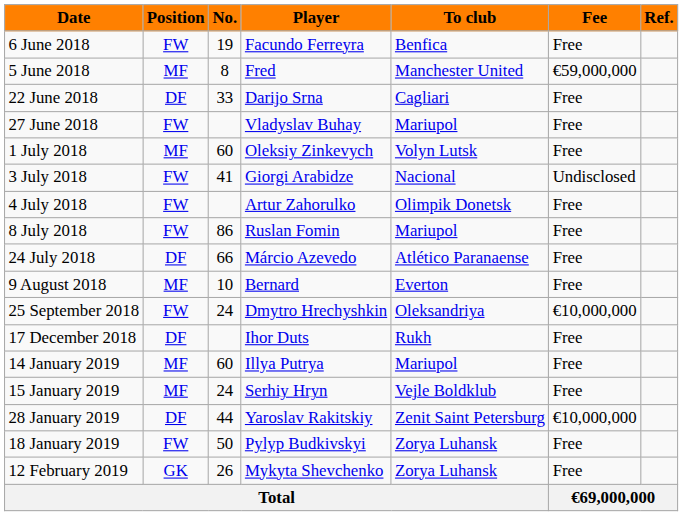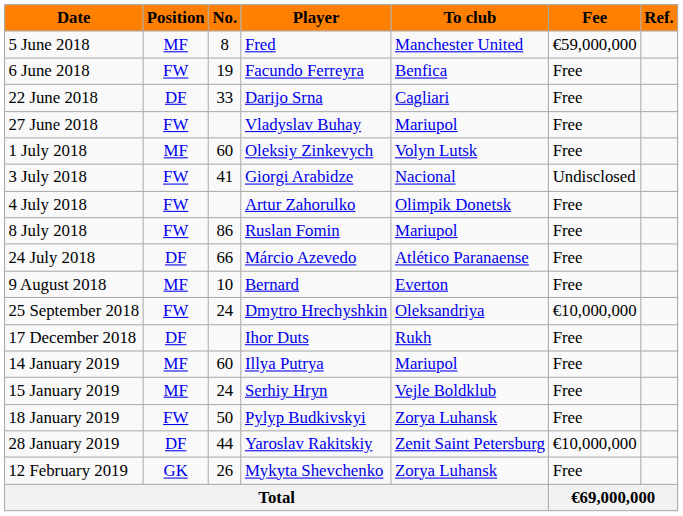 <table class="wikitable sortable">
 <tr>
 <th style="background:#FF8000; color:black;">Date</th>
 <th style="background:#FF8000; color:black;">Position</th>
 <th style="background:#FF8000; color:black;">No.</th>
 <th style="background:#FF8000; color:black;">Player</th>
 <th style="background:#FF8000; color:black;">To club</th>
 <th style="background:#FF8000; color:black;">Fee</th>
 <th style="background:#FF8000; color:black;">Ref.</th>
 </tr>
 <tr>
+<td>5 June 2018</td>
+<td style="text-align:center;"><a href='#'>MF</a></td>
+<td style="text-align:center;">8</td>
+<td style="text-align:left;"> <a href='#'>Fred</a></td>
+<td style="text-align:left;"> <a href='#'>Manchester United</a></td>
+<td>€59,000,000</td>
+<td></td>
+</tr>
+<tr>
 <td>6 June 2018</td>
 <td style="text-align:center;"><a href='#'>FW</a></td>
 <td style="text-align:center;">19</td>
 <td style="text-align:left;"> <a href='#'>Facundo Ferreyra</a></td>
 <td style="text-align:left;"> <a href='#'>Benfica</a></td>
 <td>Free</td>
-<td></td>
-</tr>
-<tr>
-<td>5 June 2018</td>
-<td style="text-align:center;"><a href='#'>MF</a></td>
-<td style="text-align:center;">8</td>
-<td style="text-align:left;"> <a href='#'>Fred</a></td>
-<td style="text-align:left;"> <a href='#'>Manchester United</a></td>
-<td>€59,000,000</td>
 <td></td>
 </tr>
 <tr>
 <td>22 June 2018</td>
 <td style="text-align:center;"><a href='#'>DF</a></td>
 <td style="text-align:center;">33</td>
 <td style="text-align:left;"> <a href='#'>Darijo Srna</a></td>
 <td style="text-align:left;"> <a href='#'>Cagliari</a></td>
 <td>Free</td>
 <td></td>
 </tr>
 <tr>
 <td>27 June 2018</td>
 <td style="text-align:center;"><a href='#'>FW</a></td>
 <td style="text-align:center;"></td>
 <td style="text-align:left;"> <a href='#'>Vladyslav Buhay</a></td>
 <td style="text-align:left;"> <a href='#'>Mariupol</a></td>
 <td>Free</td>
 <td></td>
 </tr>
 <tr>
 <td>1 July 2018</td>
 <td style="text-align:center;"><a href='#'>MF</a></td>
 <td style="text-align:center;">60</td>
 <td style="text-align:left;"> <a href='#'>Oleksiy Zinkevych</a></td>
 <td style="text-align:left;"> <a href='#'>Volyn Lutsk</a></td>
 <td>Free</td>
 <td></td>
 </tr>
 <tr>
 <td>3 July 2018</td>
 <td style="text-align:center;"><a href='#'>FW</a></td>
 <td style="text-align:center;">41</td>
 <td style="text-align:left;"> <a href='#'>Giorgi Arabidze</a></td>
 <td style="text-align:left;"> <a href='#'>Nacional</a></td>
 <td>Undisclosed</td>
 <td></td>
 </tr>
 <tr>
 <td>4 July 2018</td>
 <td style="text-align:center;"><a href='#'>FW</a></td>
 <td style="text-align:center;"></td>
 <td style="text-align:left;"> <a href='#'>Artur Zahorulko</a></td>
 <td style="text-align:left;"> <a href='#'>Olimpik Donetsk</a></td>
 <td>Free</td>
 <td></td>
 </tr>
 <tr>
 <td>8 July 2018</td>
 <td style="text-align:center;"><a href='#'>FW</a></td>
 <td style="text-align:center;">86</td>
 <td style="text-align:left;"> <a href='#'>Ruslan Fomin</a></td>
 <td style="text-align:left;"> <a href='#'>Mariupol</a></td>
 <td>Free</td>
 <td></td>
 </tr>
 <tr>
 <td>24 July 2018</td>
 <td style="text-align:center;"><a href='#'>DF</a></td>
 <td style="text-align:center;">66</td>
 <td style="text-align:left;"> <a href='#'>Márcio Azevedo</a></td>
 <td style="text-align:left;"> <a href='#'>Atlético Paranaense</a></td>
 <td>Free</td>
 <td></td>
 </tr>
 <tr>
 <td>9 August 2018</td>
 <td style="text-align:center;"><a href='#'>MF</a></td>
 <td style="text-align:center;">10</td>
 <td style="text-align:left;"> <a href='#'>Bernard</a></td>
 <td style="text-align:left;"> <a href='#'>Everton</a></td>
 <td>Free</td>
 <td></td>
 </tr>
 <tr>
 <td>25 September 2018</td>
 <td style="text-align:center;"><a href='#'>FW</a></td>
 <td style="text-align:center;">24</td>
 <td style="text-align:left;"> <a href='#'>Dmytro Hrechyshkin</a></td>
 <td style="text-align:left;"> <a href='#'>Oleksandriya</a></td>
 <td>€10,000,000</td>
 <td></td>
 </tr>
 <tr>
 <td>17 December 2018</td>
 <td style="text-align:center;"><a href='#'>DF</a></td>
 <td style="text-align:center;"></td>
 <td style="text-align:left;"> <a href='#'>Ihor Duts</a></td>
 <td style="text-align:left;"> <a href='#'>Rukh</a></td>
 <td>Free</td>
 <td></td>
 </tr>
 <tr>
 <td>14 January 2019</td>
 <td style="text-align:center;"><a href='#'>MF</a></td>
 <td style="text-align:center;">60</td>
 <td style="text-align:left;"> <a href='#'>Illya Putrya</a></td>
 <td style="text-align:left;"> <a href='#'>Mariupol</a></td>
 <td>Free</td>
 <td></td>
 </tr>
 <tr>
 <td>15 January 2019</td>
 <td style="text-align:center;"><a href='#'>MF</a></td>
 <td style="text-align:center;">24</td>
 <td style="text-align:left;"> <a href='#'>Serhiy Hryn</a></td>
 <td style="text-align:left;"> <a href='#'>Vejle Boldklub</a></td>
 <td>Free</td>
 <td></td>
 </tr>
 <tr>
+<td>18 January 2019</td>
+<td style="text-align:center;"><a href='#'>FW</a></td>
+<td style="text-align:center;">50</td>
+<td style="text-align:left;"> <a href='#'>Pylyp Budkivskyi</a></td>
+<td style="text-align:left;"> <a href='#'>Zorya Luhansk</a></td>
+<td>Free</td>
+<td></td>
+</tr>
+<tr>
 <td>28 January 2019</td>
 <td style="text-align:center;"><a href='#'>DF</a></td>
 <td style="text-align:center;">44</td>
 <td style="text-align:left;"> <a href='#'>Yaroslav Rakitskiy</a></td>
 <td style="text-align:left;"> <a href='#'>Zenit Saint Petersburg</a></td>
 <td>€10,000,000</td>
-<td></td>
-</tr>
-<tr>
-<td>18 January 2019</td>
-<td style="text-align:center;"><a href='#'>FW</a></td>
-<td style="text-align:center;">50</td>
-<td style="text-align:left;"> <a href='#'>Pylyp Budkivskyi</a></td>
-<td style="text-align:left;"> <a href='#'>Zorya Luhansk</a></td>
-<td>Free</td>
 <td></td>
 </tr>
 <tr>
 <td>12 February 2019</td>
 <td style="text-align:center;"><a href='#'>GK</a></td>
 <td style="text-align:center;">26</td>
 <td style="text-align:left;"> <a href='#'>Mykyta Shevchenko</a></td>
 <td style="text-align:left;"> <a href='#'>Zorya Luhansk</a></td>
 <td>Free</td>
 <td></td>
 </tr>
 <tr>
 <th colspan="5">Total</th>
 <th colspan="2">€69,000,000</th>
 </tr>
 </table>
